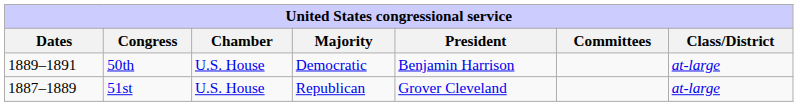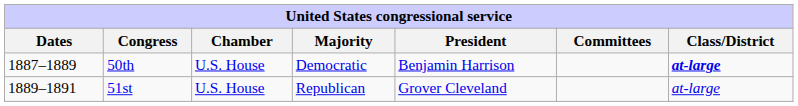 <table class=wikitable style="width: 94%" style="text-align: center;" align="center">
 <tr bgcolor=#cccccc>
 <th colspan=7 style="background: #ccccff;">United States congressional service</th>
 </tr>
 <tr>
 <th><strong>Dates</strong></th>
 <th><strong>Congress</strong></th>
 <th><strong>Chamber</strong></th>
 <th><strong>Majority</strong></th>
 <th><strong>President</strong></th>
 <th><strong>Committees</strong></th>
 <th><strong>Class/District</strong></th>
 </tr>
 <tr>
-<td>1889–1891</td>
+<td>1887–1889</td>
 <td><a href='#'>50th</a></td>
 <td><a href='#'>U.S. House</a></td>
 <td><a href='#'>Democratic</a></td>
 <td><a href='#'>Benjamin Harrison</a></td>
 <td></td>
-<td><a href='#'><em>at-large</em></a></td>
+<td><strong><a href='#'><em>at-large</em></a></strong></td>
 </tr>
 <tr>
-<td>1887–1889</td>
+<td>1889–1891</td>
 <td><a href='#'>51st</a></td>
 <td><a href='#'>U.S. House</a></td>
 <td><a href='#'>Republican</a></td>
 <td><a href='#'>Grover Cleveland</a></td>
 <td></td>
 <td><a href='#'><em>at-large</em></a></td>
 </tr>
 </table>
